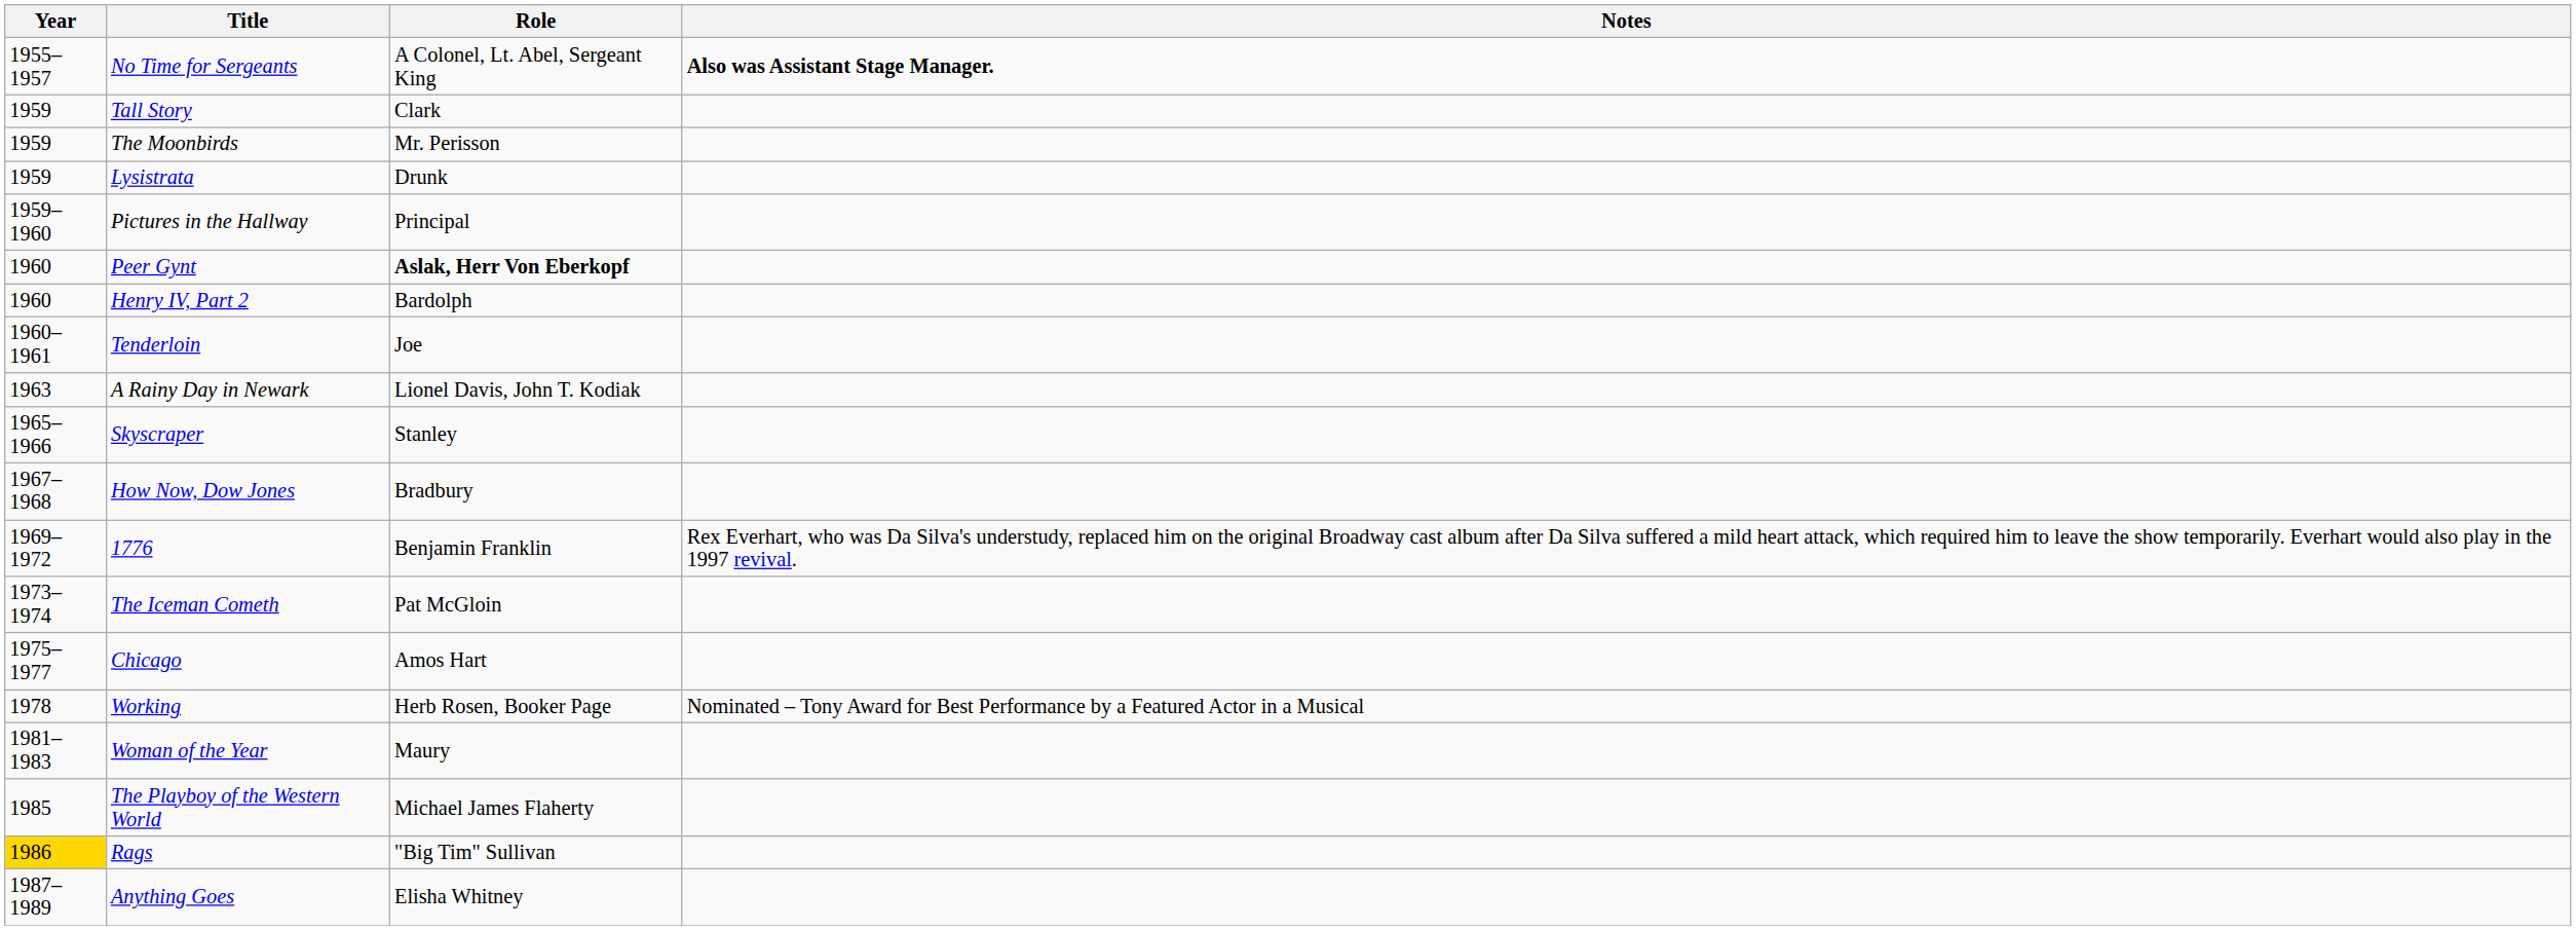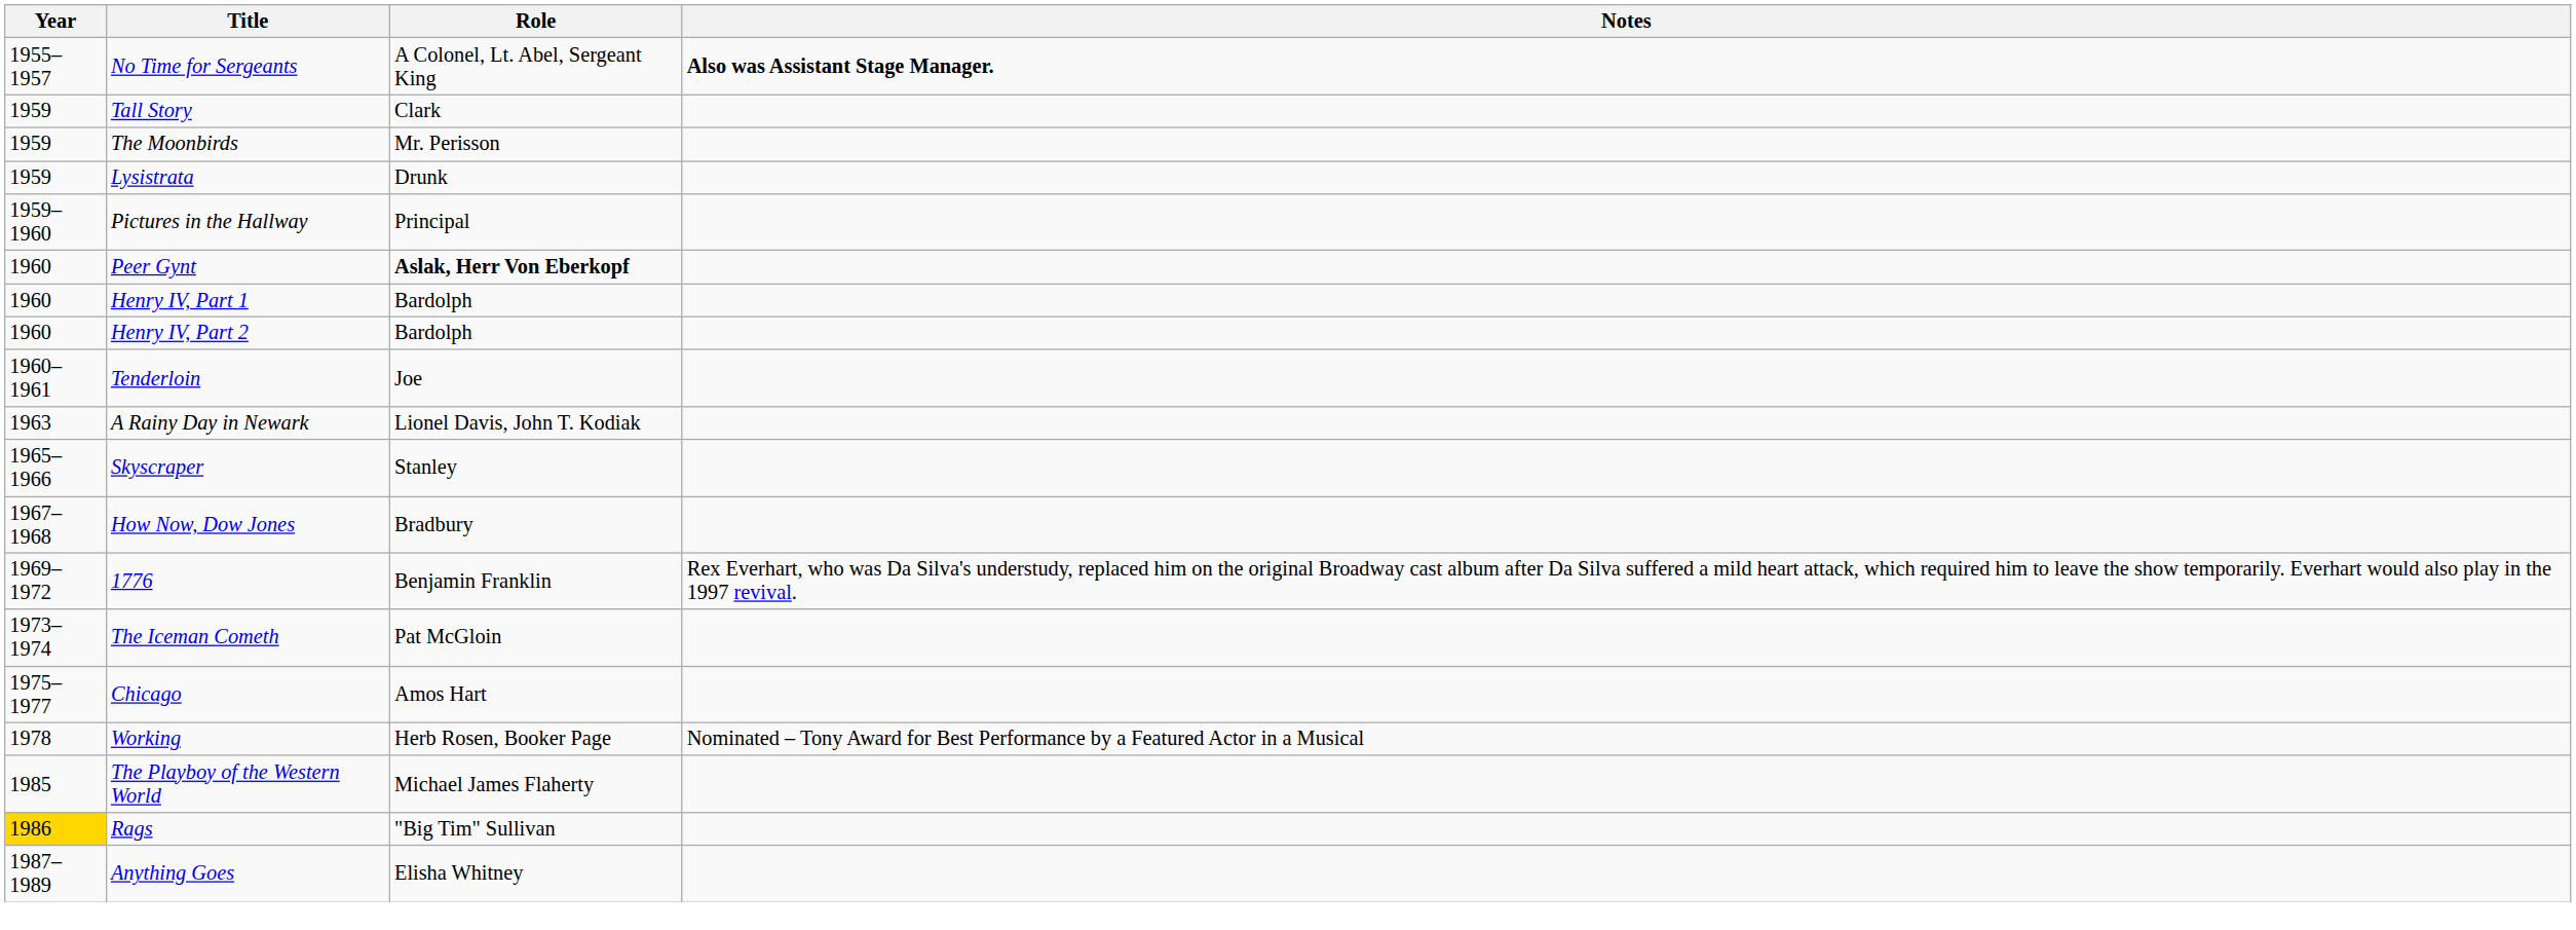 <table class="wikitable sortable">
 <tr>
 <th>Year</th>
 <th>Title</th>
 <th>Role</th>
 <th>Notes</th>
 </tr>
 <tr>
 <td>1955–1957</td>
 <td><em><a href='#'>No Time for Sergeants</a></em></td>
 <td>A Colonel, Lt. Abel, Sergeant King</td>
 <td><strong>Also was Assistant Stage Manager.</strong></td>
 </tr>
 <tr>
 <td>1959</td>
 <td><em><a href='#'>Tall Story</a></em></td>
 <td>Clark</td>
 <td></td>
 </tr>
 <tr>
 <td>1959</td>
 <td><em>The Moonbirds</em></td>
 <td>Mr. Perisson</td>
 <td></td>
 </tr>
 <tr>
 <td>1959</td>
 <td><em><a href='#'>Lysistrata</a></em></td>
 <td>Drunk</td>
 <td></td>
 </tr>
 <tr>
 <td>1959–1960</td>
 <td><em>Pictures in the Hallway</em></td>
 <td>Principal</td>
 <td></td>
 </tr>
 <tr>
 <td>1960</td>
 <td><em><a href='#'>Peer Gynt</a></em></td>
 <td><strong>Aslak, Herr Von Eberkopf</strong></td>
+<td></td>
+</tr>
+<tr>
+<td>1960</td>
+<td><em><a href='#'>Henry IV, Part 1</a></em></td>
+<td>Bardolph</td>
 <td></td>
 </tr>
 <tr>
 <td>1960</td>
 <td><em><a href='#'>Henry IV, Part 2</a></em></td>
 <td>Bardolph</td>
 <td></td>
 </tr>
 <tr>
 <td>1960–1961</td>
 <td><em><a href='#'>Tenderloin</a></em></td>
 <td>Joe</td>
 <td></td>
 </tr>
 <tr>
 <td>1963</td>
 <td><em>A Rainy Day in Newark</em></td>
 <td>Lionel Davis, John T. Kodiak</td>
 <td></td>
 </tr>
 <tr>
 <td>1965–1966</td>
 <td><em><a href='#'>Skyscraper</a></em></td>
 <td>Stanley</td>
 <td></td>
 </tr>
 <tr>
 <td>1967–1968</td>
 <td><em><a href='#'>How Now, Dow Jones</a></em></td>
 <td>Bradbury</td>
 <td></td>
 </tr>
 <tr>
 <td>1969–1972</td>
 <td><em><a href='#'>1776</a></em></td>
 <td>Benjamin Franklin</td>
 <td>Rex Everhart, who was Da Silva's understudy, replaced him on the original Broadway cast album after Da Silva suffered a mild heart attack, which required him to leave the show temporarily. Everhart would also play in the 1997 <a href='#'>revival</a>.</td>
 </tr>
 <tr>
 <td>1973–1974</td>
 <td><em><a href='#'>The Iceman Cometh</a></em></td>
 <td>Pat McGloin</td>
 <td></td>
 </tr>
 <tr>
 <td>1975–1977</td>
 <td><em><a href='#'>Chicago</a></em></td>
 <td>Amos Hart</td>
 <td></td>
 </tr>
 <tr>
 <td>1978</td>
 <td><em><a href='#'>Working</a></em></td>
 <td>Herb Rosen, Booker Page</td>
 <td>Nominated – Tony Award for Best Performance by a Featured Actor in a Musical</td>
 </tr>
 <tr>
-<td>1981–1983</td>
-<td><em><a href='#'>Woman of the Year</a></em></td>
-<td>Maury</td>
-<td></td>
-</tr>
-<tr>
 <td>1985</td>
 <td><em><a href='#'>The Playboy of the Western World</a></em></td>
 <td>Michael James Flaherty</td>
 <td></td>
 </tr>
 <tr>
 <td style="background: gold;">1986</td>
 <td><em><a href='#'>Rags</a></em></td>
 <td>"Big Tim" Sullivan</td>
 <td></td>
 </tr>
 <tr>
 <td>1987–1989</td>
 <td><em><a href='#'>Anything Goes</a></em></td>
 <td>Elisha Whitney</td>
 <td></td>
 </tr>
 <tr>
 </tr>
 </table>
